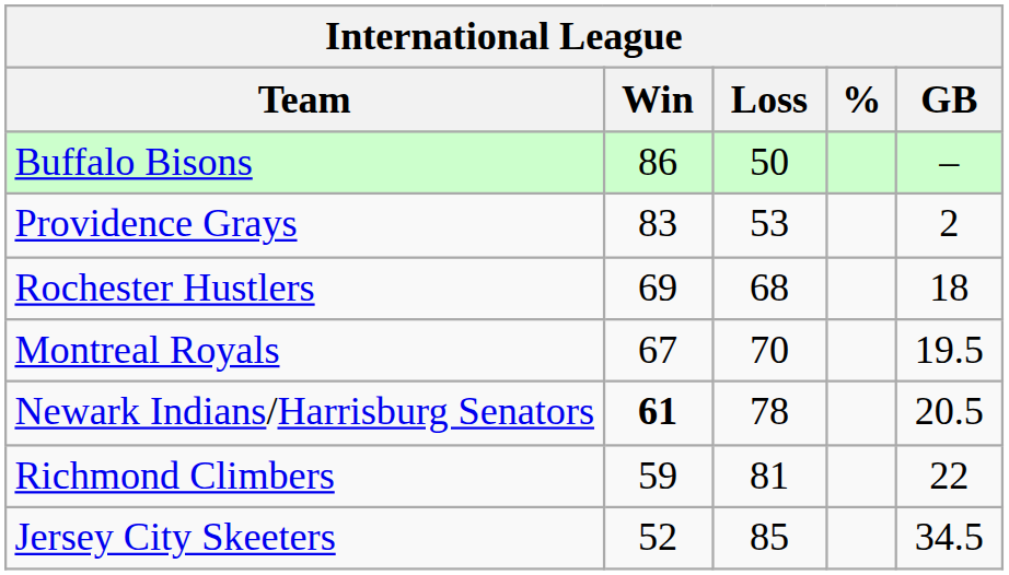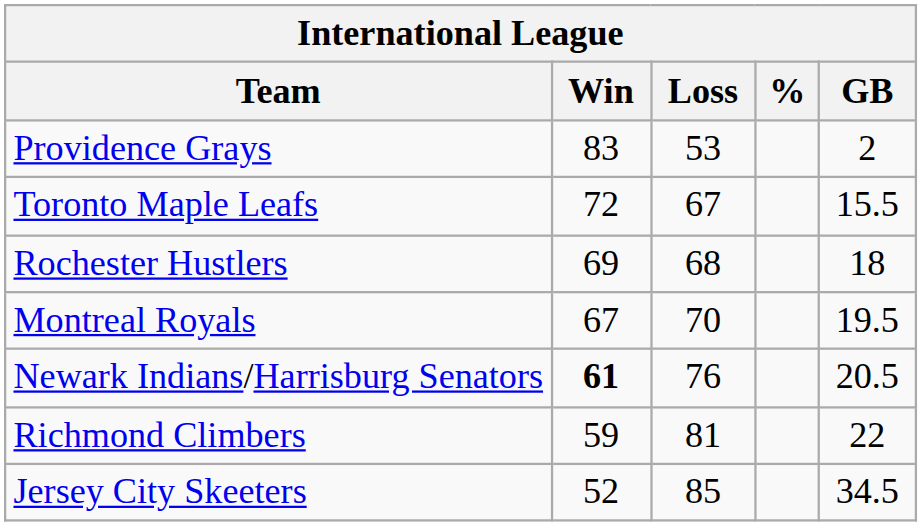 <table class="wikitable">
 <tr>
 <th colspan="5">International League</th>
 </tr>
 <tr>
 <th width="60%">Team</th>
 <th>Win</th>
 <th>Loss</th>
 <th>%</th>
 <th>GB</th>
 </tr>
-<tr align=center bgcolor=ccffcc>
-<td align=left><a href='#'>Buffalo Bisons</a></td>
-<td>86</td>
-<td>50</td>
-<td></td>
-<td>–</td>
-</tr>
 <tr align=center>
 <td align=left><a href='#'>Providence Grays</a></td>
 <td>83</td>
 <td>53</td>
 <td></td>
 <td>2</td>
+</tr>
+<tr align=center>
+<td align=left><a href='#'>Toronto Maple Leafs</a></td>
+<td>72</td>
+<td>67</td>
+<td></td>
+<td>15.5</td>
 </tr>
 <tr align=center>
 <td align=left><a href='#'>Rochester Hustlers</a></td>
 <td>69</td>
 <td>68</td>
 <td></td>
 <td>18</td>
 </tr>
 <tr align=center>
 <td align=left><a href='#'>Montreal Royals</a></td>
 <td>67</td>
 <td>70</td>
 <td></td>
 <td>19.5</td>
 </tr>
 <tr align=center>
 <td align=left><a href='#'>Newark Indians</a>/<a href='#'>Harrisburg Senators</a></td>
 <td><strong>61</strong></td>
-<td>78</td>
+<td>76</td>
 <td></td>
 <td>20.5</td>
 </tr>
 <tr align=center>
 <td align=left><a href='#'>Richmond Climbers</a></td>
 <td>59</td>
 <td>81</td>
 <td></td>
 <td>22</td>
 </tr>
 <tr align=center>
 <td align=left><a href='#'>Jersey City Skeeters</a></td>
 <td>52</td>
 <td>85</td>
 <td></td>
 <td>34.5</td>
 </tr>
 </table>
